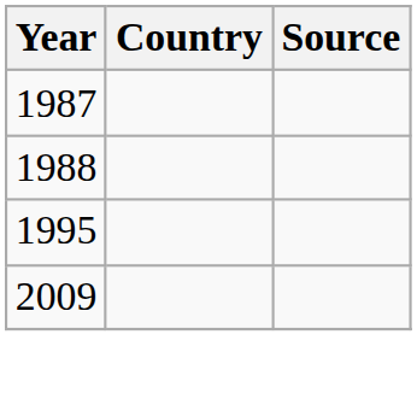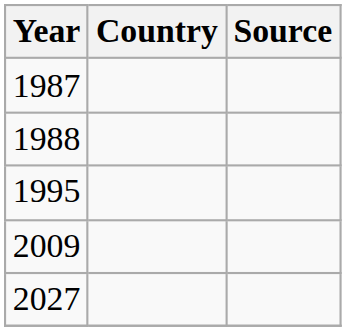 <table class="wikitable">
 <tr>
 <th>Year</th>
 <th>Country</th>
 <th>Source</th>
 </tr>
 <tr>
 <td>1987</td>
 <td></td>
 <td></td>
 </tr>
 <tr>
 <td>1988</td>
 <td></td>
 <td></td>
 </tr>
 <tr>
 <td>1995</td>
 <td></td>
 <td></td>
 </tr>
 <tr>
 <td>2009</td>
 <td></td>
 <td></td>
 </tr>
 <tr>
+<td>2027</td>
+<td></td>
+<td></td>
+</tr>
+<tr>
 </tr>
 </table>
